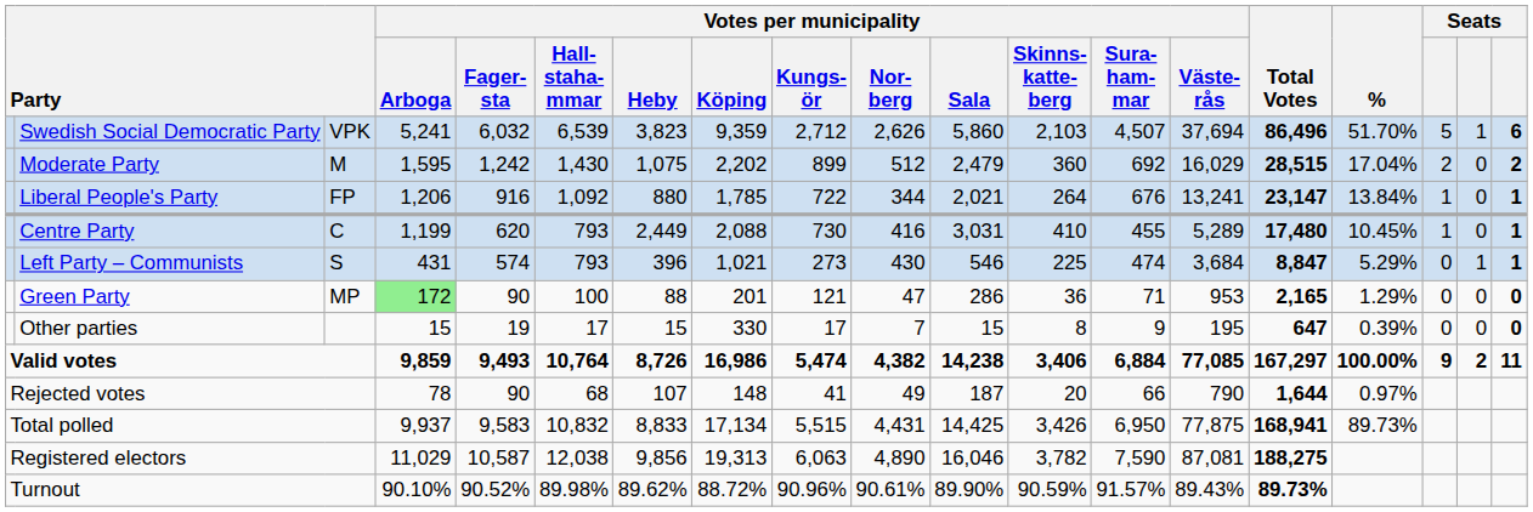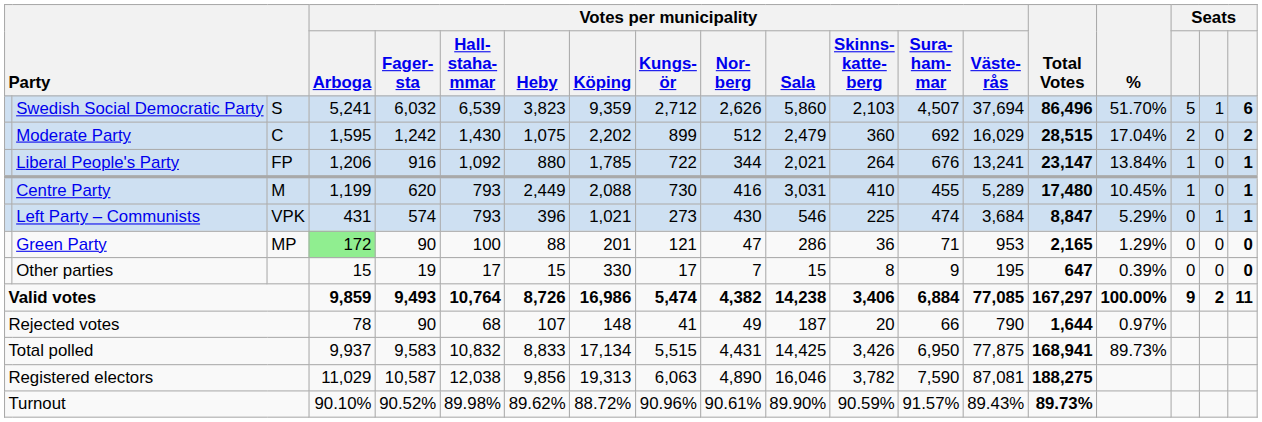 <table class="wikitable" border="1" style="text-align:right;">
 <tr>
 <th style="text-align:left;" valign=bottom rowspan=2 colspan=3>Party</th>
 <th colspan=11>Votes per municipality</th>
 <th align=center valign=bottom rowspan=2 width="50">Total Votes</th>
 <th align=center valign=bottom rowspan=2 width="50">%</th>
 <th colspan=3>Seats</th>
 </tr>
 <tr>
 <th align=center valign=bottom width="50"><a href='#'>Arboga</a></th>
 <th align=center valign=bottom width="50"><a href='#'>Fager- sta</a></th>
 <th align=center valign=bottom width="50"><a href='#'>Hall- staha- mmar</a></th>
 <th align=center valign=bottom width="50"><a href='#'>Heby</a></th>
 <th align=center valign=bottom width="50"><a href='#'>Köping</a></th>
 <th align=center valign=bottom width="50"><a href='#'>Kungs- ör</a></th>
 <th align=center valign=bottom width="50"><a href='#'>Nor- berg</a></th>
 <th align=center valign=bottom width="50"><a href='#'>Sala</a></th>
 <th align=center valign=bottom width="50"><a href='#'>Skinns- katte- berg</a></th>
 <th align=center valign=bottom width="50"><a href='#'>Sura- ham- mar</a></th>
 <th align=center valign=bottom width="50"><a href='#'>Väste- rås</a></th>
 <th align=center valign=bottom width="20"><small></small></th>
 <th align=center valign=bottom width="20"><small><a href='#'></a></small></th>
 <th align=center valign=bottom width="20"><small></small></th>
 </tr>
 <tr style="background:#CEE0F2;">
 <td></td>
 <td align=left style="white-space: nowrap;"><a href='#'>Swedish Social Democratic Party</a></td>
-<td align=left>VPK</td>
+<td align=left>S</td>
 <td>5,241</td>
 <td>6,032</td>
 <td>6,539</td>
 <td>3,823</td>
 <td>9,359</td>
 <td>2,712</td>
 <td>2,626</td>
 <td>5,860</td>
 <td>2,103</td>
 <td>4,507</td>
 <td>37,694</td>
 <td><strong>86,496</strong></td>
 <td>51.70%</td>
 <td>5</td>
 <td>1</td>
 <td><strong>6</strong></td>
 </tr>
 <tr style="background:#CEE0F2;">
 <td></td>
 <td align=left><a href='#'>Moderate Party</a></td>
-<td align=left>M</td>
+<td align=left>C</td>
 <td>1,595</td>
 <td>1,242</td>
 <td>1,430</td>
 <td>1,075</td>
 <td>2,202</td>
 <td>899</td>
 <td>512</td>
 <td>2,479</td>
 <td>360</td>
 <td>692</td>
 <td>16,029</td>
 <td><strong>28,515</strong></td>
 <td>17.04%</td>
 <td>2</td>
 <td>0</td>
 <td><strong>2</strong></td>
 </tr>
 <tr style="background:#CEE0F2;">
 <td></td>
 <td align=left><a href='#'>Liberal People's Party</a></td>
 <td align=left>FP</td>
 <td>1,206</td>
 <td>916</td>
 <td>1,092</td>
 <td>880</td>
 <td>1,785</td>
 <td>722</td>
 <td>344</td>
 <td>2,021</td>
 <td>264</td>
 <td>676</td>
 <td>13,241</td>
 <td><strong>23,147</strong></td>
 <td>13.84%</td>
 <td>1</td>
 <td>0</td>
 <td><strong>1</strong></td>
 </tr>
 <tr style="background:#CEE0F2; border-top:3px solid darkgray;">
 <td></td>
 <td align=left><a href='#'>Centre Party</a></td>
-<td align=left>C</td>
+<td align=left>M</td>
 <td>1,199</td>
 <td>620</td>
 <td>793</td>
 <td>2,449</td>
 <td>2,088</td>
 <td>730</td>
 <td>416</td>
 <td>3,031</td>
 <td>410</td>
 <td>455</td>
 <td>5,289</td>
 <td><strong>17,480</strong></td>
 <td>10.45%</td>
 <td>1</td>
 <td>0</td>
 <td><strong>1</strong></td>
 </tr>
 <tr style="background:#CEE0F2;">
 <td></td>
 <td align=left><a href='#'>Left Party – Communists</a></td>
-<td align=left>S</td>
+<td align=left>VPK</td>
 <td>431</td>
 <td>574</td>
 <td>793</td>
 <td>396</td>
 <td>1,021</td>
 <td>273</td>
 <td>430</td>
 <td>546</td>
 <td>225</td>
 <td>474</td>
 <td>3,684</td>
 <td><strong>8,847</strong></td>
 <td>5.29%</td>
 <td>0</td>
 <td>1</td>
 <td><strong>1</strong></td>
 </tr>
 <tr>
 <td></td>
 <td align=left><a href='#'>Green Party</a></td>
 <td align=left>MP</td>
 <td style="background: lightgreen;">172</td>
 <td>90</td>
 <td>100</td>
 <td>88</td>
 <td>201</td>
 <td>121</td>
 <td>47</td>
 <td>286</td>
 <td>36</td>
 <td>71</td>
 <td>953</td>
 <td><strong>2,165</strong></td>
 <td>1.29%</td>
 <td>0</td>
 <td>0</td>
 <td><strong>0</strong></td>
 </tr>
 <tr>
 <td></td>
 <td align=left>Other parties</td>
 <td></td>
 <td>15</td>
 <td>19</td>
 <td>17</td>
 <td>15</td>
 <td>330</td>
 <td>17</td>
 <td>7</td>
 <td>15</td>
 <td>8</td>
 <td>9</td>
 <td>195</td>
 <td><strong>647</strong></td>
 <td>0.39%</td>
 <td>0</td>
 <td>0</td>
 <td><strong>0</strong></td>
 </tr>
 <tr style="font-weight:bold">
 <td align=left colspan=3>Valid votes</td>
 <td>9,859</td>
 <td>9,493</td>
 <td>10,764</td>
 <td>8,726</td>
 <td>16,986</td>
 <td>5,474</td>
 <td>4,382</td>
 <td>14,238</td>
 <td>3,406</td>
 <td>6,884</td>
 <td>77,085</td>
 <td>167,297</td>
 <td>100.00%</td>
 <td>9</td>
 <td>2</td>
 <td>11</td>
 </tr>
 <tr>
 <td align=left colspan=3>Rejected votes</td>
 <td>78</td>
 <td>90</td>
 <td>68</td>
 <td>107</td>
 <td>148</td>
 <td>41</td>
 <td>49</td>
 <td>187</td>
 <td>20</td>
 <td>66</td>
 <td>790</td>
 <td><strong>1,644</strong></td>
 <td>0.97%</td>
 <td></td>
 <td></td>
 <td></td>
 </tr>
 <tr>
 <td align=left colspan=3>Total polled</td>
 <td>9,937</td>
 <td>9,583</td>
 <td>10,832</td>
 <td>8,833</td>
 <td>17,134</td>
 <td>5,515</td>
 <td>4,431</td>
 <td>14,425</td>
 <td>3,426</td>
 <td>6,950</td>
 <td>77,875</td>
 <td><strong>168,941</strong></td>
 <td>89.73%</td>
 <td></td>
 <td></td>
 <td></td>
 </tr>
 <tr>
 <td align=left colspan=3>Registered electors</td>
 <td>11,029</td>
 <td>10,587</td>
 <td>12,038</td>
 <td>9,856</td>
 <td>19,313</td>
 <td>6,063</td>
 <td>4,890</td>
 <td>16,046</td>
 <td>3,782</td>
 <td>7,590</td>
 <td>87,081</td>
 <td><strong>188,275</strong></td>
 <td></td>
 <td></td>
 <td></td>
 <td></td>
 </tr>
 <tr>
 <td align=left colspan=3>Turnout</td>
 <td>90.10%</td>
 <td>90.52%</td>
 <td>89.98%</td>
 <td>89.62%</td>
 <td>88.72%</td>
 <td>90.96%</td>
 <td>90.61%</td>
 <td>89.90%</td>
 <td>90.59%</td>
 <td>91.57%</td>
 <td>89.43%</td>
 <td><strong>89.73%</strong></td>
 <td></td>
 <td></td>
 <td></td>
 <td></td>
 </tr>
 </table>
